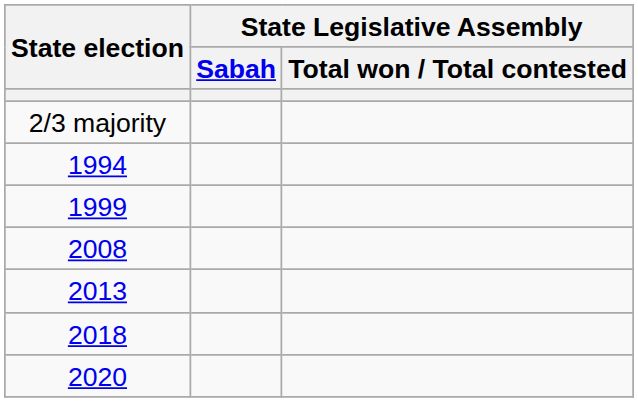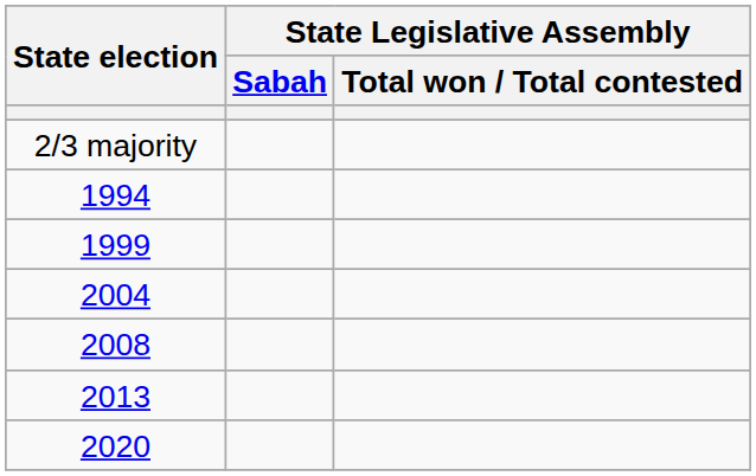 <table class="wikitable sortable" style="text-align:center; font-size:95%">
 <tr>
 <th rowspan="2">State election</th>
 <th colspan="2">State Legislative Assembly</th>
 </tr>
 <tr>
 <th><a href='#'>Sabah</a></th>
 <th>Total won / Total contested</th>
 </tr>
 <tr>
 <th></th>
 <th></th>
 <th></th>
 </tr>
 <tr>
 <td>2/3 majority</td>
 <td></td>
 <td></td>
 </tr>
 <tr>
 <td><a href='#'>1994</a></td>
 <td></td>
 <td></td>
 </tr>
 <tr>
 <td><a href='#'>1999</a></td>
 <td></td>
 <td></td>
 </tr>
 <tr>
+<td><a href='#'>2004</a></td>
+<td></td>
+<td></td>
+</tr>
+<tr>
 <td><a href='#'>2008</a></td>
 <td></td>
 <td></td>
 </tr>
 <tr>
 <td><a href='#'>2013</a></td>
 <td></td>
 <td></td>
 </tr>
 <tr>
-<td><a href='#'>2018</a></td>
-<td></td>
-<td></td>
-</tr>
-<tr>
 <td><a href='#'>2020</a></td>
 <td></td>
 <td></td>
 </tr>
 </table>
